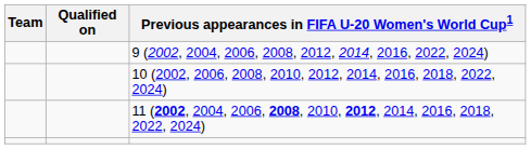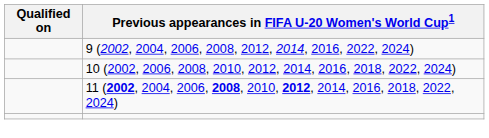 <table class="wikitable sortable">
 <tr>
-<th>Team</th>
 <th>Qualified on</th>
 <th data-sort-type="number">Previous appearances in <a href='#'>FIFA U-20 Women's World Cup</a><sup><a href='#'>1</a></sup></th>
 </tr>
 <tr>
 <td></td>
-<td></td>
 <td>9 (<em><a href='#'>2002</a></em>, <a href='#'>2004</a>, <a href='#'>2006</a>, <a href='#'>2008</a>, <a href='#'>2012</a>, <em><a href='#'>2014</a></em>, <a href='#'>2016</a>, <a href='#'>2022</a>, <a href='#'>2024</a>)</td>
 </tr>
 <tr>
 <td></td>
-<td></td>
 <td>10 (<a href='#'>2002</a>, <a href='#'>2006</a>, <a href='#'>2008</a>, <a href='#'>2010</a>, <a href='#'>2012</a>, <a href='#'>2014</a>, <a href='#'>2016</a>, <a href='#'>2018</a>, <a href='#'>2022</a>, <a href='#'>2024</a>)</td>
 </tr>
 <tr>
-<td></td>
 <td></td>
 <td>11 (<strong><a href='#'>2002</a></strong>, <a href='#'>2004</a>, <a href='#'>2006</a>, <strong><a href='#'>2008</a></strong>, <a href='#'>2010</a>, <strong><a href='#'>2012</a></strong>, <a href='#'>2014</a>, <a href='#'>2016</a>, <a href='#'>2018</a>, <a href='#'>2022</a>, <a href='#'>2024</a>)</td>
 </tr>
 <tr>
 <td></td>
 <td></td>
-<td></td>
 </tr>
 </table>
